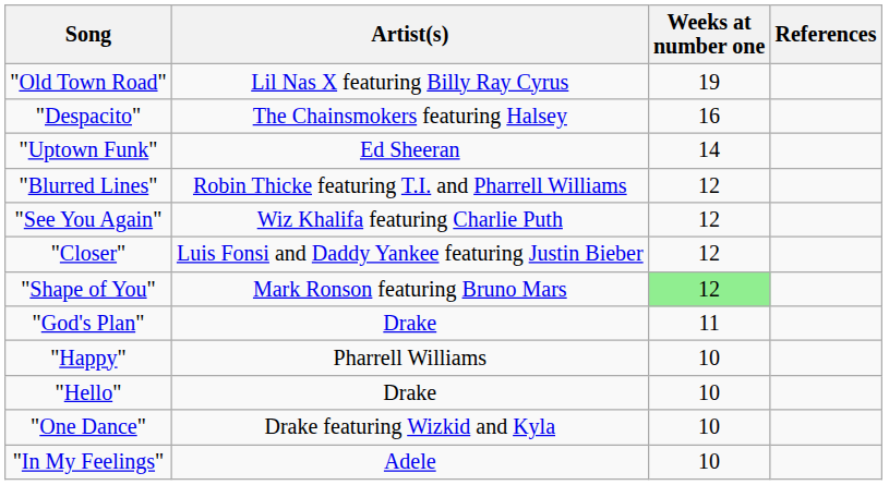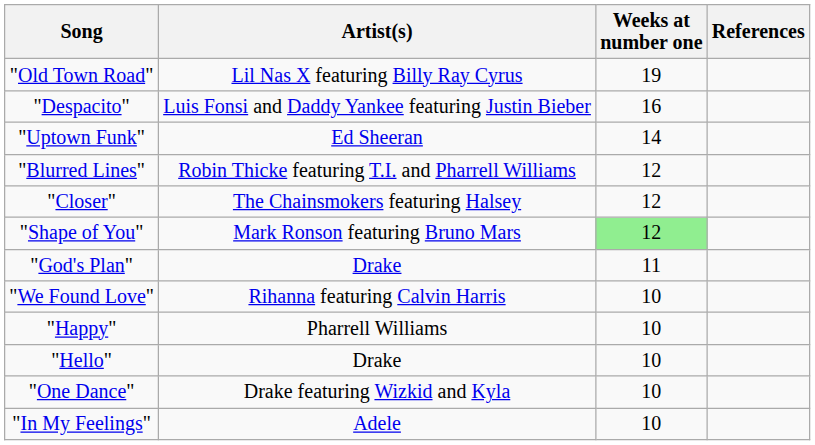 <table class="wikitable" border="1" style="text-align: center;">
 <tr>
 <th>Song</th>
 <th>Artist(s)</th>
 <th>Weeks at<br>number one</th>
 <th>References</th>
 </tr>
 <tr>
 <td>"<a href='#'>Old Town Road</a>"</td>
 <td><a href='#'>Lil Nas X</a> featuring <a href='#'>Billy Ray Cyrus</a></td>
 <td>19</td>
 <td></td>
 </tr>
 <tr>
 <td>"<a href='#'>Despacito</a>"</td>
-<td><a href='#'>The Chainsmokers</a> featuring <a href='#'>Halsey</a></td>
+<td><a href='#'>Luis Fonsi</a> and <a href='#'>Daddy Yankee</a> featuring <a href='#'>Justin Bieber</a></td>
 <td>16</td>
 <td></td>
 </tr>
 <tr>
 <td>"<a href='#'>Uptown Funk</a>"</td>
 <td><a href='#'>Ed Sheeran</a></td>
 <td>14</td>
 <td></td>
 </tr>
 <tr>
 <td>"<a href='#'>Blurred Lines</a>"</td>
 <td><a href='#'>Robin Thicke</a> featuring <a href='#'>T.I.</a> and <a href='#'>Pharrell Williams</a></td>
 <td>12</td>
 <td></td>
 </tr>
 <tr>
-<td>"<a href='#'>See You Again</a>"</td>
-<td><a href='#'>Wiz Khalifa</a> featuring <a href='#'>Charlie Puth</a></td>
-<td>12</td>
-<td></td>
-</tr>
-<tr>
 <td>"<a href='#'>Closer</a>"</td>
-<td><a href='#'>Luis Fonsi</a> and <a href='#'>Daddy Yankee</a> featuring <a href='#'>Justin Bieber</a></td>
+<td><a href='#'>The Chainsmokers</a> featuring <a href='#'>Halsey</a></td>
 <td>12</td>
 <td></td>
 </tr>
 <tr>
 <td>"<a href='#'>Shape of You</a>"</td>
 <td><a href='#'>Mark Ronson</a> featuring <a href='#'>Bruno Mars</a></td>
 <td style="background: lightgreen;">12</td>
 <td></td>
 </tr>
 <tr>
 <td>"<a href='#'>God's Plan</a>"</td>
 <td><a href='#'>Drake</a></td>
 <td>11</td>
+<td></td>
+</tr>
+<tr>
+<td>"<a href='#'>We Found Love</a>"</td>
+<td><a href='#'>Rihanna</a> featuring <a href='#'>Calvin Harris</a></td>
+<td>10</td>
 <td></td>
 </tr>
 <tr>
 <td>"<a href='#'>Happy</a>"</td>
 <td>Pharrell Williams</td>
 <td>10</td>
 <td></td>
 </tr>
 <tr>
 <td>"<a href='#'>Hello</a>"</td>
 <td>Drake</td>
 <td>10</td>
 <td></td>
 </tr>
 <tr>
 <td>"<a href='#'>One Dance</a>"</td>
 <td>Drake featuring <a href='#'>Wizkid</a> and <a href='#'>Kyla</a></td>
 <td>10</td>
 <td></td>
 </tr>
 <tr>
 <td>"<a href='#'>In My Feelings</a>"</td>
 <td><a href='#'>Adele</a></td>
 <td>10</td>
 <td></td>
 </tr>
 </table>
